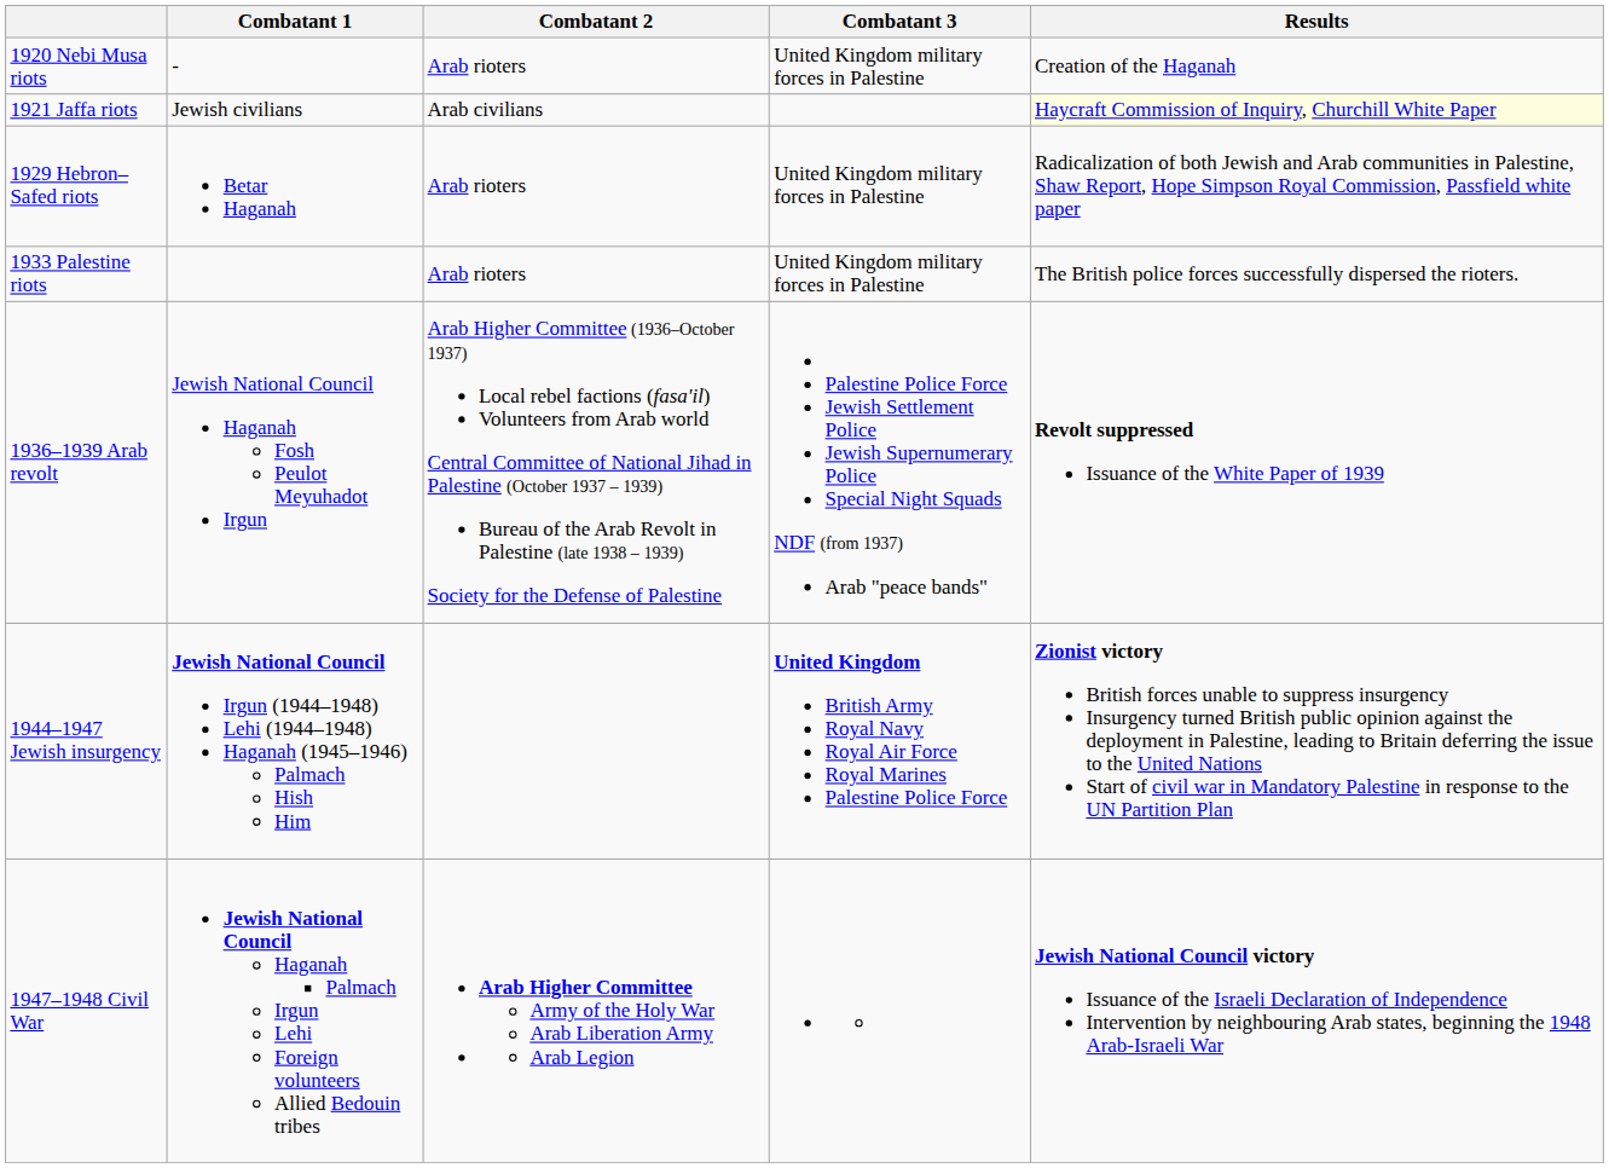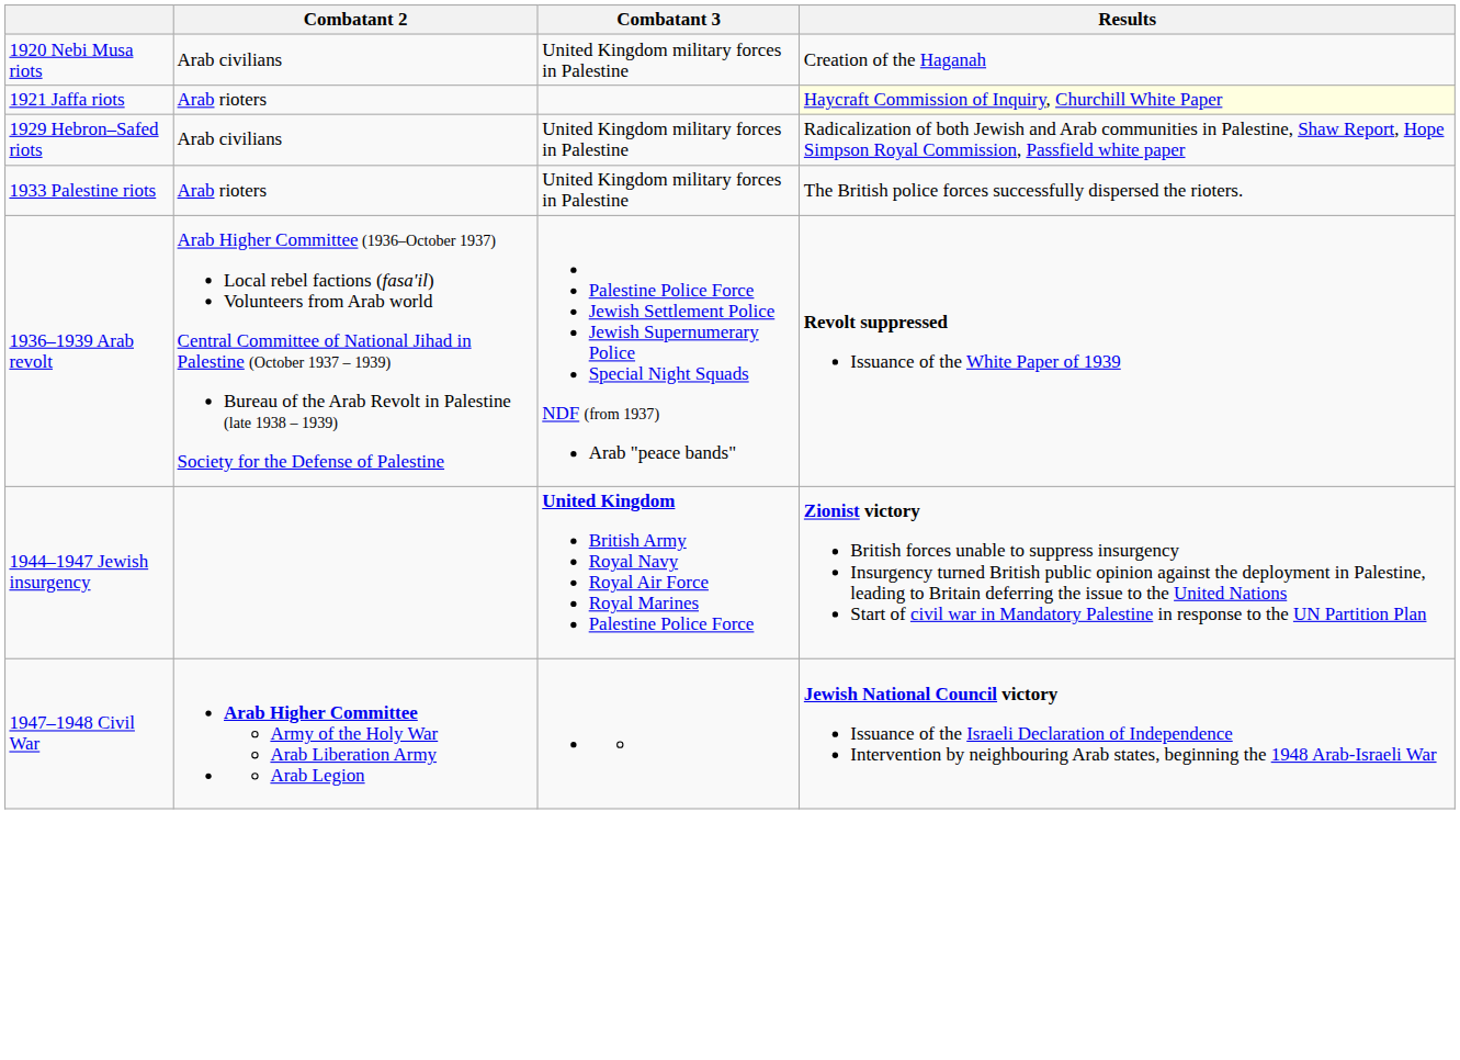 <table class="wikitable sortable" style="font-size: 100%;">
 <tr>
 <th></th>
-<th>Combatant 1</th>
 <th>Combatant 2</th>
 <th>Combatant 3</th>
 <th>Results</th>
 </tr>
 <tr>
 <td><a href='#'>1920 Nebi Musa riots</a></td>
-<td>-</td>
-<td><a href='#'>Arab</a> rioters</td>
+<td>Arab civilians</td>
 <td> United Kingdom military forces in Palestine</td>
 <td>Creation of the <a href='#'>Haganah</a></td>
 </tr>
 <tr>
 <td><a href='#'>1921 Jaffa riots</a></td>
-<td>Jewish civilians</td>
-<td>Arab civilians</td>
+<td><a href='#'>Arab</a> rioters</td>
 <td></td>
 <td style="background: lightyellow;"><a href='#'>Haycraft Commission of Inquiry</a>, <a href='#'>Churchill White Paper</a></td>
 </tr>
 <tr>
 <td><a href='#'>1929 Hebron–Safed riots</a></td>
-<td><br><ul><li> <a href='#'>Betar</a></li><li> <a href='#'>Haganah</a></li></ul></td>
-<td><a href='#'>Arab</a> rioters</td>
+<td>Arab civilians</td>
 <td> United Kingdom military forces in Palestine</td>
 <td>Radicalization of both Jewish and Arab communities in Palestine, <a href='#'>Shaw Report</a>, <a href='#'>Hope Simpson Royal Commission</a>, <a href='#'>Passfield white paper</a></td>
 </tr>
 <tr>
 <td><a href='#'>1933 Palestine riots</a></td>
-<td></td>
 <td><a href='#'>Arab</a> rioters</td>
 <td> United Kingdom military forces in Palestine</td>
 <td>The British police forces successfully dispersed the rioters.</td>
 </tr>
 <tr>
 <td><a href='#'>1936–1939 Arab revolt</a></td>
-<td><a href='#'>Jewish National Council</a><br><ul><li> <a href='#'>Haganah</a><ul><li><a href='#'>Fosh</a></li><li><a href='#'>Peulot Meyuhadot</a></li></ul></li><li> <a href='#'>Irgun</a></li></ul></td>
 <td> <a href='#'>Arab Higher Committee</a><small> (1936–October 1937)</small><br><ul><li>Local rebel factions (<em>fasa'il</em>)</li><li>Volunteers from Arab world</li></ul><a href='#'>Central Committee of National Jihad in Palestine</a> <small>(October 1937 – 1939)</small><ul><li>Bureau of the Arab Revolt in Palestine <small>(late 1938 – 1939)</small></li></ul> <a href='#'>Society for the Defense of Palestine</a></td>
 <td><br><ul><li></li><li><a href='#'>Palestine Police Force</a></li><li><a href='#'>Jewish Settlement Police</a></li><li><a href='#'>Jewish Supernumerary Police</a></li><li><a href='#'>Special Night Squads</a></li></ul><a href='#'>NDF</a> <small>(from 1937)</small><ul><li>Arab "peace bands"</li></ul></td>
 <td><strong>Revolt suppressed</strong><br><ul><li>Issuance of the <a href='#'>White Paper of 1939</a></li></ul></td>
 </tr>
 <tr>
 <td><a href='#'>1944–1947 Jewish insurgency</a></td>
-<td><br> <strong><a href='#'>Jewish National Council</a></strong><ul><li><a href='#'>Irgun</a> (1944–1948)</li><li><a href='#'>Lehi</a> (1944–1948)</li><li><a href='#'>Haganah</a> (1945–1946)<ul><li><a href='#'>Palmach</a></li><li><a href='#'>Hish</a></li><li><a href='#'>Him</a></li></ul></li></ul></td>
 <td></td>
 <td> <strong><a href='#'>United Kingdom</a></strong><br><ul><li><a href='#'>British Army</a></li><li><a href='#'>Royal Navy</a></li><li><a href='#'>Royal Air Force</a></li><li><a href='#'>Royal Marines</a></li><li><a href='#'>Palestine Police Force</a></li></ul></td>
 <td><strong><a href='#'>Zionist</a> victory</strong><br><ul><li>British forces unable to suppress insurgency</li><li>Insurgency turned British public opinion against the deployment in Palestine, leading to Britain deferring the issue to the <a href='#'>United Nations</a></li><li>Start of <a href='#'>civil war in Mandatory Palestine</a> in response to the <a href='#'>UN Partition Plan</a></li></ul></td>
 </tr>
 <tr>
 <td><a href='#'>1947–1948 Civil War</a></td>
-<td><br><ul><li> <strong><a href='#'>Jewish National Council</a></strong><ul><li> <a href='#'>Haganah</a><ul><li><a href='#'>Palmach</a></li></ul></li><li> <a href='#'>Irgun</a></li><li> <a href='#'>Lehi</a></li><li><a href='#'>Foreign volunteers</a></li><li>Allied <a href='#'>Bedouin</a> tribes</li></ul></li></ul></td>
 <td><br><ul><li> <strong><a href='#'>Arab Higher Committee</a></strong><ul><li> <a href='#'>Army of the Holy War</a></li><li> <a href='#'>Arab Liberation Army</a></li></ul></li><li><ul><li> <a href='#'>Arab Legion</a></li></ul></li></ul></td>
 <td><br><ul><li><strong></strong><ul><li></li></ul></li></ul></td>
 <td><strong><a href='#'>Jewish National Council</a> victory</strong><br><ul><li>Issuance of the <a href='#'>Israeli Declaration of Independence</a></li><li>Intervention by neighbouring Arab states, beginning the <a href='#'>1948 Arab-Israeli War</a></li></ul></td>
 </tr>
 </table>
